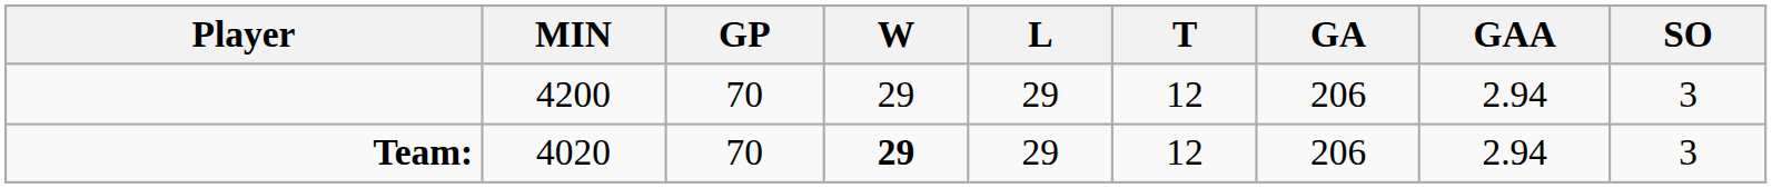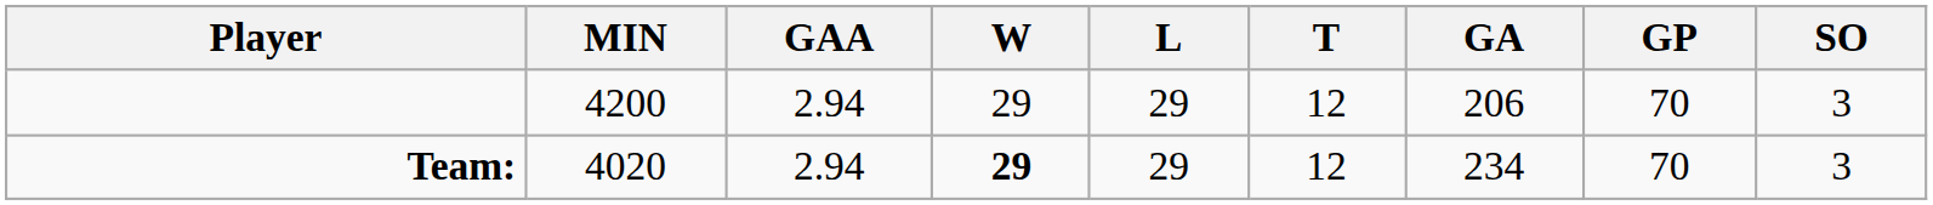 <table class="wikitable sortable" width="60%">
 <tr>
 <th bgcolor="#DDDDFF" width="10%">Player</th>
 <th width="3%" bgcolor="#DDDDFF" title="Minutes played">MIN</th>
-<th width="3%" bgcolor="#DDDDFF" title="Games played in">GP</th>
+<th width="3%" bgcolor="#DDDDFF" title="Goals against average">GAA</th>
 <th width="3%" bgcolor="#DDDDFF" title="Wins">W</th>
 <th width="3%" bgcolor="#DDDDFF"title="Losses">L</th>
 <th width="3%" bgcolor="#DDDDFF" title="Ties">T</th>
 <th width="3%" bgcolor="#DDDDFF" title="Goals against">GA</th>
-<th width="3%" bgcolor="#DDDDFF" title="Goals against average">GAA</th>
+<th width="3%" bgcolor="#DDDDFF" title="Games played in">GP</th>
 <th width="3%" bgcolor="#DDDDFF"title="Shut-outs">SO</th>
 </tr>
 <tr align="center">
 <td align="right"></td>
 <td>4200</td>
-<td>70</td>
+<td>2.94</td>
 <td>29</td>
 <td>29</td>
 <td>12</td>
 <td>206</td>
-<td>2.94</td>
+<td>70</td>
 <td>3</td>
 </tr>
 <tr align="center">
 <td align="right"><strong>Team:</strong></td>
 <td>4020</td>
-<td>70</td>
+<td>2.94</td>
 <td><strong>29</strong></td>
 <td>29</td>
 <td>12</td>
-<td>206</td>
-<td>2.94</td>
+<td>234</td>
+<td>70</td>
 <td>3</td>
 </tr>
 </table>
